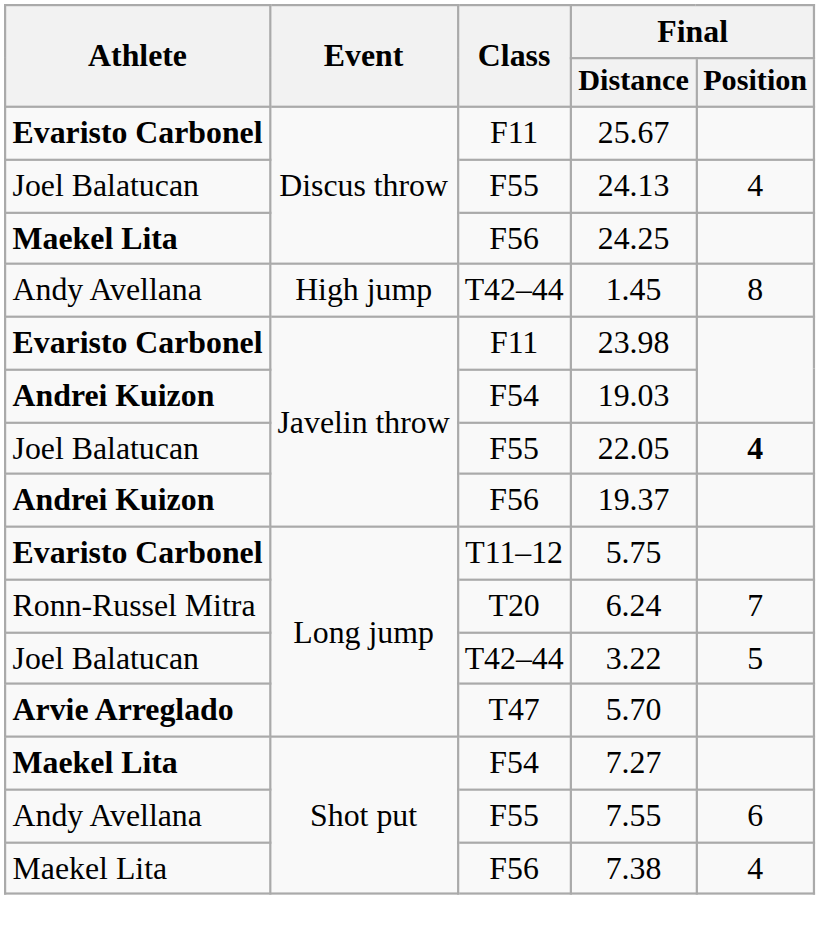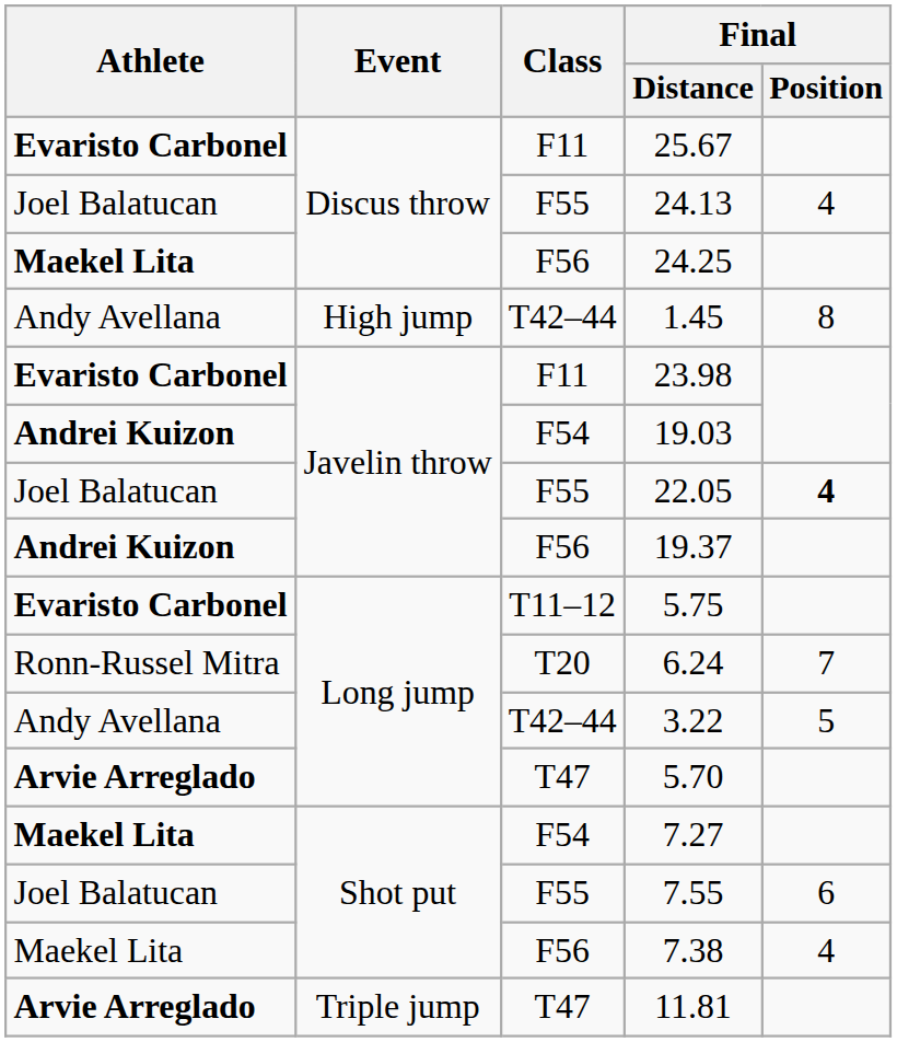 <table class="wikitable" style="font-size:90%">
 <tr>
 <th rowspan=2>Athlete</th>
 <th rowspan=2>Event</th>
 <th rowspan=2>Class</th>
 <th colspan=2>Final</th>
 </tr>
 <tr style="font-size:95%">
 <th>Distance</th>
 <th>Position</th>
 </tr>
 <tr align=center>
 <td align=left><strong>Evaristo Carbonel</strong></td>
 <td rowspan=3 align=center>Discus throw</td>
 <td align=center>F11</td>
 <td>25.67</td>
 <td></td>
 </tr>
 <tr align=center>
 <td align=left>Joel Balatucan</td>
 <td align=center>F55</td>
 <td>24.13</td>
 <td>4</td>
 </tr>
 <tr align=center>
 <td align=left><strong>Maekel Lita</strong></td>
 <td align=center>F56</td>
 <td>24.25</td>
 <td></td>
 </tr>
 <tr align=center>
 <td align=left>Andy Avellana</td>
 <td align=center>High jump</td>
 <td align=center>T42–44</td>
 <td>1.45</td>
 <td>8</td>
 </tr>
 <tr align=center>
 <td align=left><strong>Evaristo Carbonel</strong></td>
 <td rowspan=4 align=center>Javelin throw</td>
 <td align=center>F11</td>
 <td>23.98</td>
 <td rowspan=2></td>
 </tr>
 <tr align=center>
 <td align=left><strong>Andrei Kuizon</strong></td>
 <td align=center>F54</td>
 <td>19.03</td>
 </tr>
 <tr align=center>
 <td align=left>Joel Balatucan</td>
 <td align=center>F55</td>
 <td>22.05</td>
 <td><strong>4</strong></td>
 </tr>
 <tr align=center>
 <td align=left><strong>Andrei Kuizon</strong></td>
 <td align=center>F56</td>
 <td>19.37</td>
 <td></td>
 </tr>
 <tr align=center>
 <td align=left><strong>Evaristo Carbonel</strong></td>
 <td rowspan=4 align=center>Long jump</td>
 <td align=center>T11–12</td>
 <td>5.75</td>
 <td></td>
 </tr>
 <tr align=center>
 <td align=left>Ronn-Russel Mitra</td>
 <td align=center>T20</td>
 <td>6.24</td>
 <td>7</td>
 </tr>
 <tr align=center>
-<td align=left>Joel Balatucan</td>
+<td align=left>Andy Avellana</td>
 <td align=center>T42–44</td>
 <td>3.22</td>
 <td>5</td>
 </tr>
 <tr align=center>
 <td align=left><strong>Arvie Arreglado</strong></td>
 <td align=center>T47</td>
 <td>5.70</td>
 <td></td>
 </tr>
 <tr align=center>
 <td align=left><strong>Maekel Lita</strong></td>
 <td rowspan=3 align=center>Shot put</td>
 <td align=center>F54</td>
 <td>7.27</td>
 <td></td>
 </tr>
 <tr align=center>
-<td align=left>Andy Avellana</td>
+<td align=left>Joel Balatucan</td>
 <td align=center>F55</td>
 <td>7.55</td>
 <td>6</td>
 </tr>
 <tr align=center>
 <td align=left>Maekel Lita</td>
 <td align=center>F56</td>
 <td>7.38</td>
 <td>4</td>
 </tr>
+<tr align=center>
+<td align=left><strong>Arvie Arreglado</strong></td>
+<td align=center>Triple jump</td>
+<td align=center>T47</td>
+<td>11.81</td>
+<td></td>
+</tr>
 </table>
